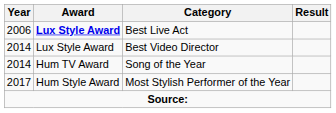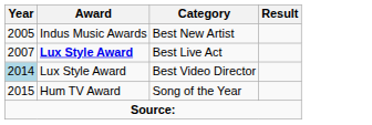 <table class="wikitable">
 <tr>
 <th>Year</th>
 <th>Award</th>
 <th>Category</th>
 <th>Result</th>
 </tr>
 <tr>
-<td>2006</td>
+<td>2005</td>
+<td>Indus Music Awards</td>
+<td>Best New Artist</td>
+<td></td>
+</tr>
+<tr>
+<td>2007</td>
 <td><strong><a href='#'>Lux Style Award</a></strong></td>
 <td>Best Live Act</td>
 <td></td>
 </tr>
 <tr>
-<td>2014</td>
+<td style="background: lightblue;">2014</td>
 <td>Lux Style Award</td>
 <td>Best Video Director</td>
 <td></td>
 </tr>
 <tr>
-<td>2014</td>
+<td>2015</td>
 <td>Hum TV Award</td>
 <td>Song of the Year</td>
-<td></td>
-</tr>
-<tr>
-<td>2017</td>
-<td>Hum Style Award</td>
-<td>Most Stylish Performer of the Year</td>
 <td></td>
 </tr>
 <tr>
 <td colspan="4" style="text-align: center;"><strong>Source:</strong></td>
 </tr>
 </table>
